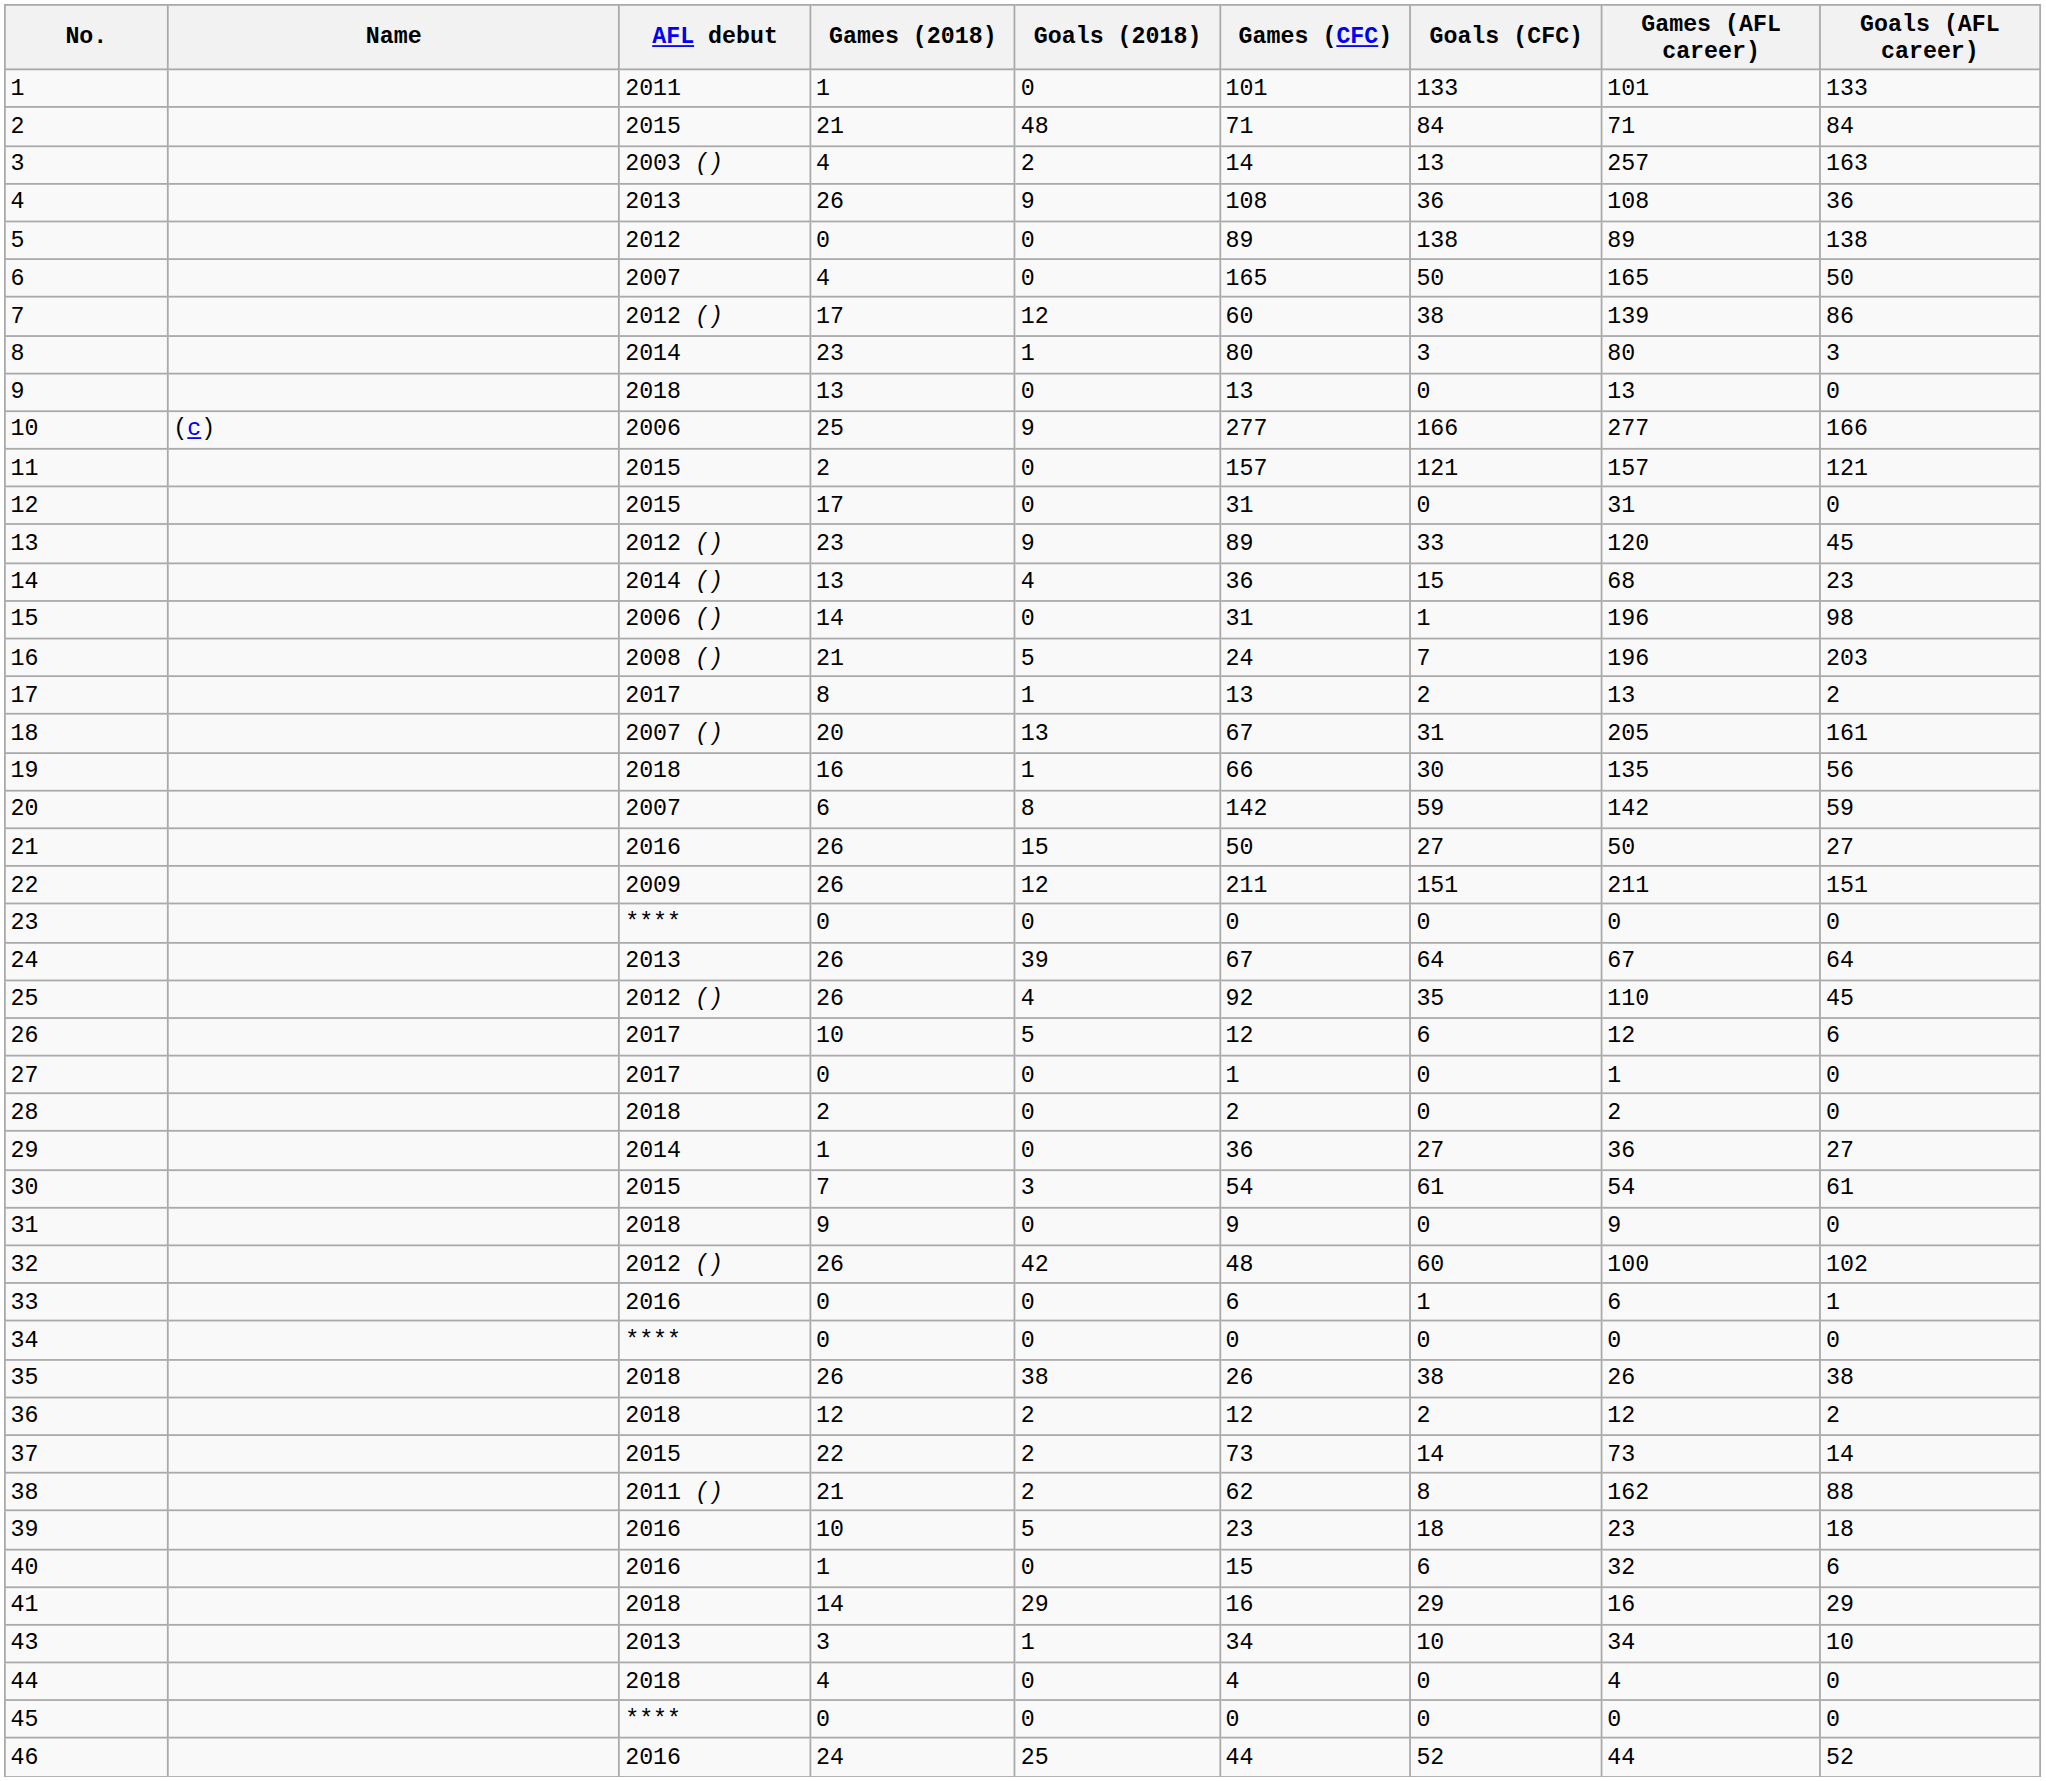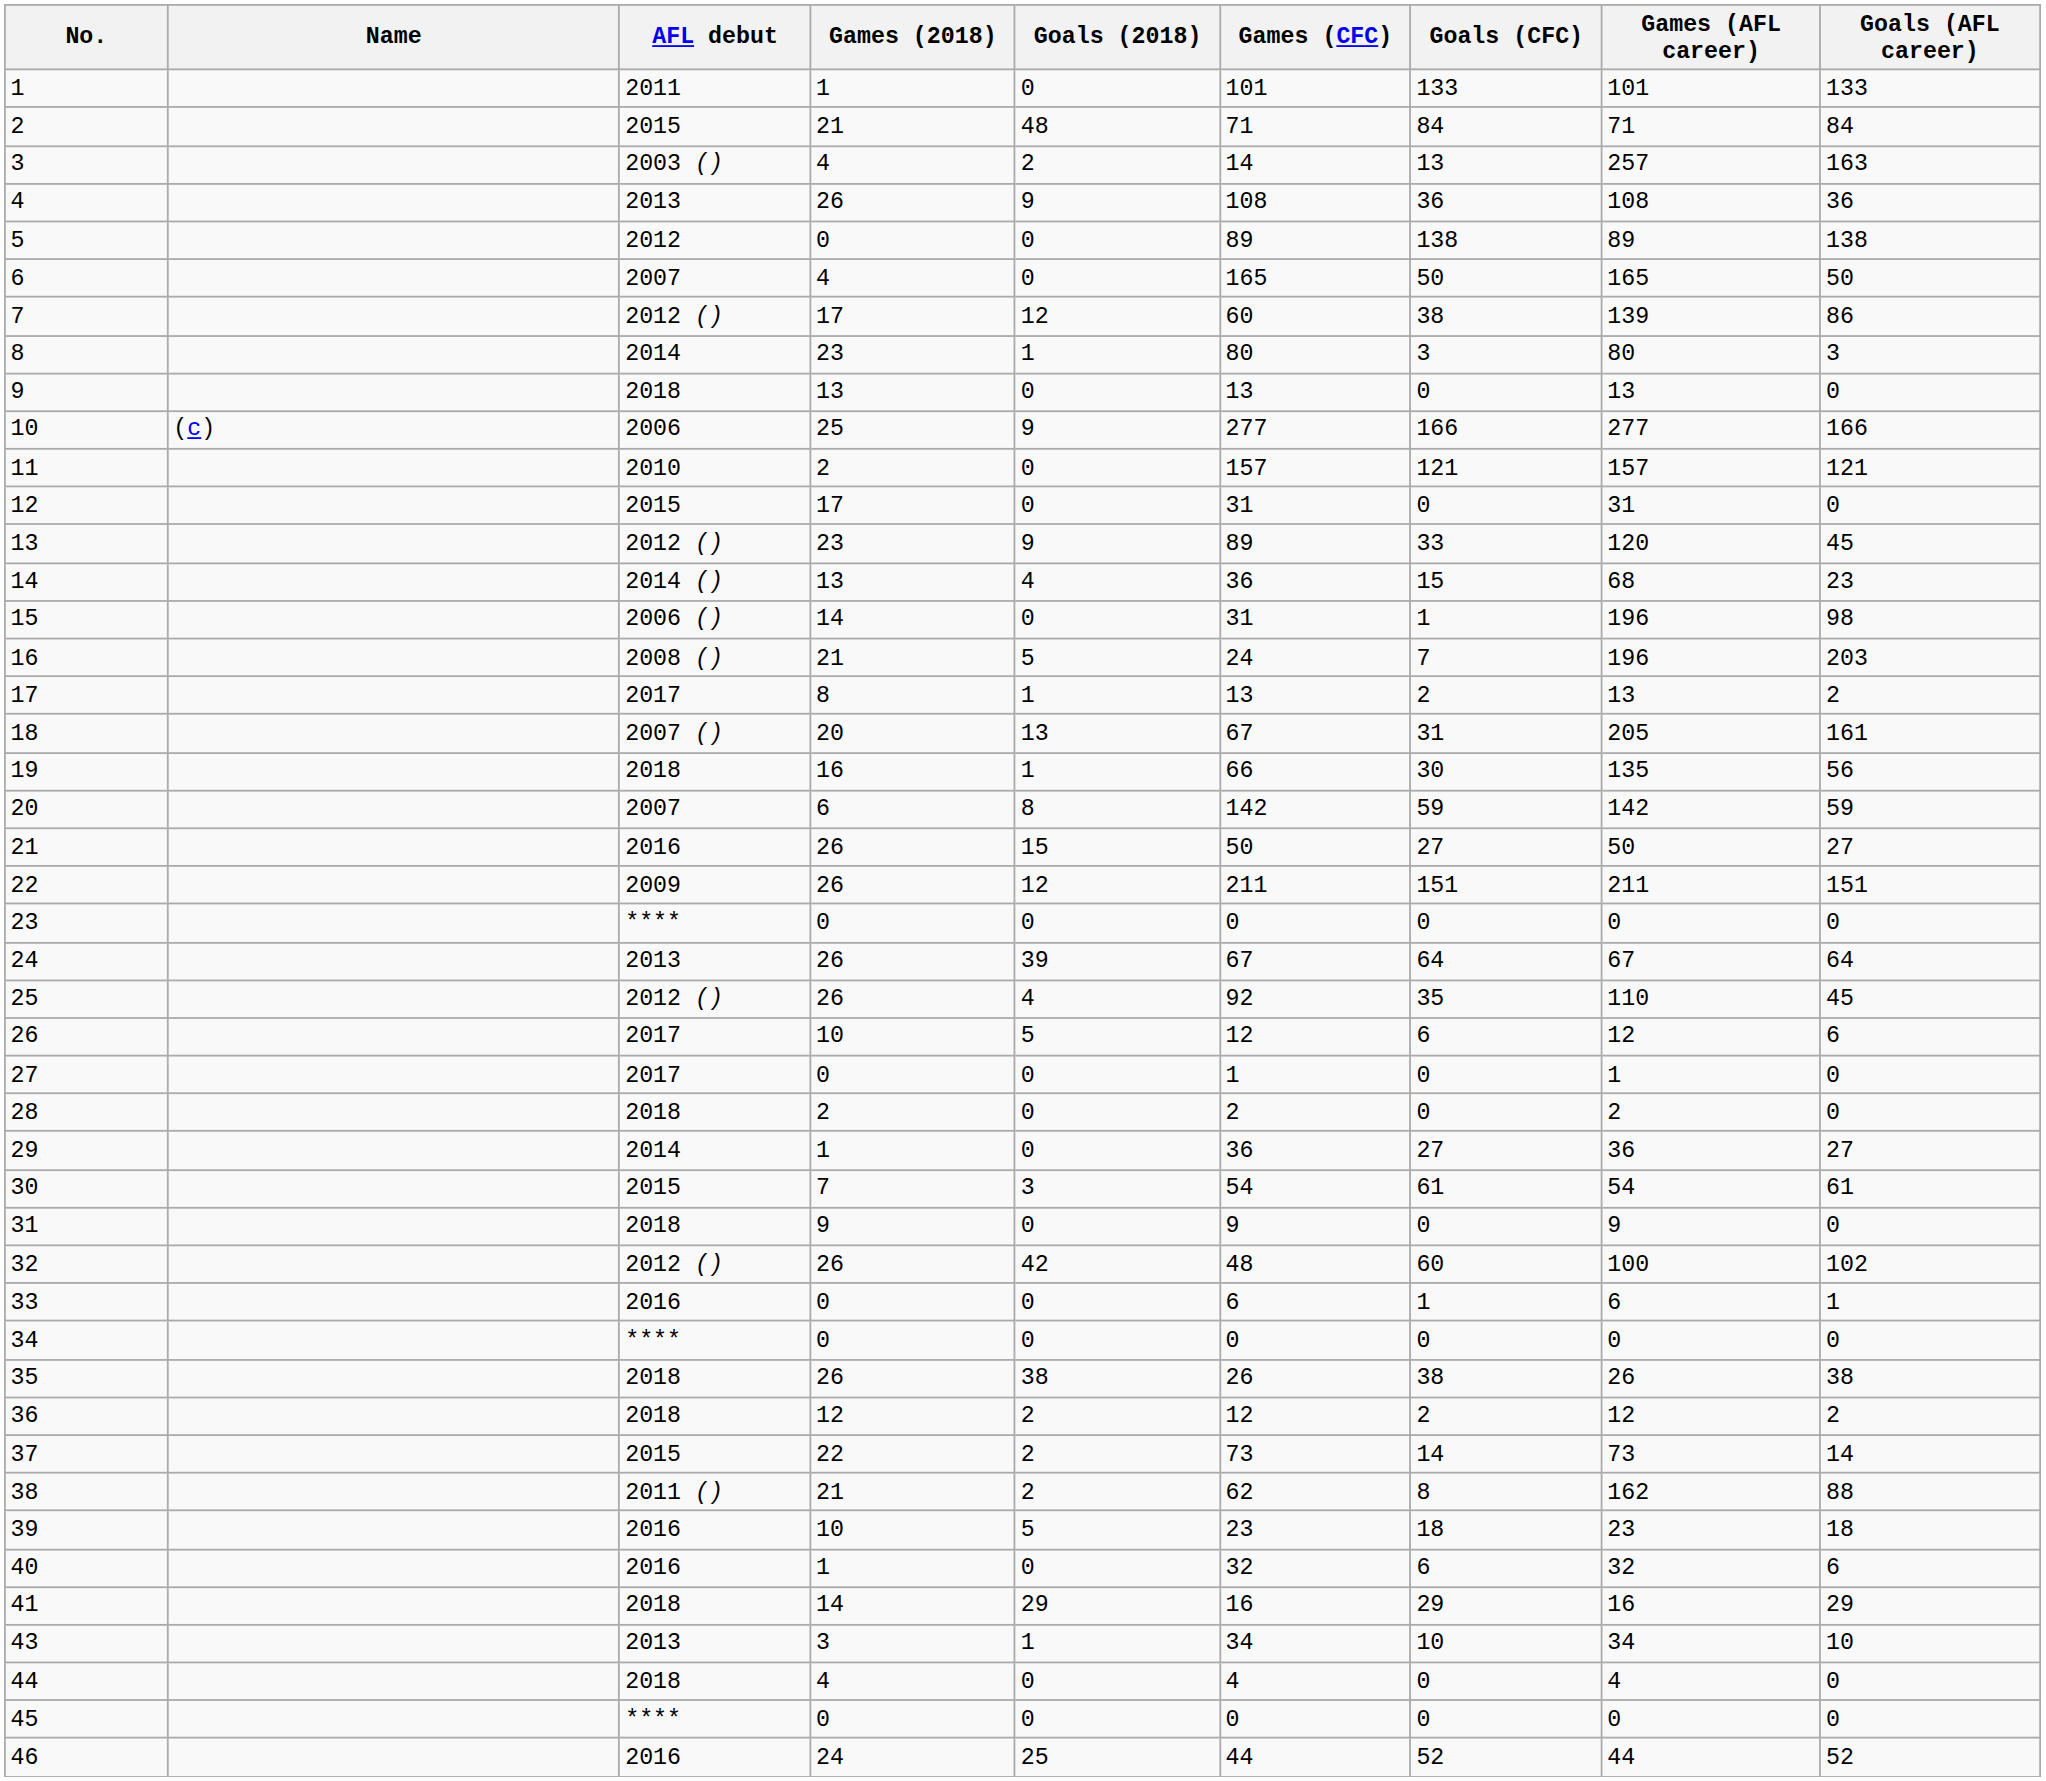 <table class="wikitable sortable" style="width:90%;">
 <tr style="background:#efefef;">
 <th width=2%>No.</th>
 <th width=6%>Name</th>
 <th width=2%><a href='#'>AFL</a> debut</th>
 <th width=2%>Games (2018)</th>
 <th width=2%>Goals (2018)</th>
 <th width=2%>Games (<a href='#'>CFC</a>)</th>
 <th width=2%>Goals (CFC)</th>
 <th width=2%>Games (AFL career)</th>
 <th width=2%>Goals (AFL career)</th>
 </tr>
 <tr>
 <td align=left>1</td>
 <td></td>
 <td>2011</td>
 <td>1</td>
 <td>0</td>
 <td>101</td>
 <td>133</td>
 <td>101</td>
 <td>133</td>
 </tr>
 <tr>
 <td align=left>2</td>
 <td></td>
 <td>2015</td>
 <td>21</td>
 <td>48</td>
 <td>71</td>
 <td>84</td>
 <td>71</td>
 <td>84</td>
 </tr>
 <tr>
 <td align=left>3</td>
 <td></td>
 <td>2003 <em>()</em></td>
 <td>4</td>
 <td>2</td>
 <td>14</td>
 <td>13</td>
 <td>257</td>
 <td>163</td>
 </tr>
 <tr>
 <td align=left>4</td>
 <td></td>
 <td>2013</td>
 <td>26</td>
 <td>9</td>
 <td>108</td>
 <td>36</td>
 <td>108</td>
 <td>36</td>
 </tr>
 <tr>
 <td align=left>5</td>
 <td></td>
 <td>2012</td>
 <td>0</td>
 <td>0</td>
 <td>89</td>
 <td>138</td>
 <td>89</td>
 <td>138</td>
 </tr>
 <tr>
 <td align=left>6</td>
 <td></td>
 <td>2007</td>
 <td>4</td>
 <td>0</td>
 <td>165</td>
 <td>50</td>
 <td>165</td>
 <td>50</td>
 </tr>
 <tr>
 <td align=left>7</td>
 <td></td>
 <td>2012 <em>()</em></td>
 <td>17</td>
 <td>12</td>
 <td>60</td>
 <td>38</td>
 <td>139</td>
 <td>86</td>
 </tr>
 <tr>
 <td align=left>8</td>
 <td></td>
 <td>2014</td>
 <td>23</td>
 <td>1</td>
 <td>80</td>
 <td>3</td>
 <td>80</td>
 <td>3</td>
 </tr>
 <tr>
 <td align=left>9</td>
 <td></td>
 <td>2018</td>
 <td>13</td>
 <td>0</td>
 <td>13</td>
 <td>0</td>
 <td>13</td>
 <td>0</td>
 </tr>
 <tr>
 <td align=left>10</td>
 <td> (<a href='#'>c</a>)</td>
 <td>2006</td>
 <td>25</td>
 <td>9</td>
 <td>277</td>
 <td>166</td>
 <td>277</td>
 <td>166</td>
 </tr>
 <tr>
 <td align=left>11</td>
 <td></td>
-<td>2015</td>
+<td>2010</td>
 <td>2</td>
 <td>0</td>
 <td>157</td>
 <td>121</td>
 <td>157</td>
 <td>121</td>
 </tr>
 <tr>
 <td align=left>12</td>
 <td></td>
 <td>2015</td>
 <td>17</td>
 <td>0</td>
 <td>31</td>
 <td>0</td>
 <td>31</td>
 <td>0</td>
 </tr>
 <tr>
 <td align=left>13</td>
 <td></td>
 <td>2012 <em>()</em></td>
 <td>23</td>
 <td>9</td>
 <td>89</td>
 <td>33</td>
 <td>120</td>
 <td>45</td>
 </tr>
 <tr>
 <td align=left>14</td>
 <td></td>
 <td>2014 <em>()</em></td>
 <td>13</td>
 <td>4</td>
 <td>36</td>
 <td>15</td>
 <td>68</td>
 <td>23</td>
 </tr>
 <tr>
 <td align=left>15</td>
 <td></td>
 <td>2006 <em>()</em></td>
 <td>14</td>
 <td>0</td>
 <td>31</td>
 <td>1</td>
 <td>196</td>
 <td>98</td>
 </tr>
 <tr>
 <td align=left>16</td>
 <td></td>
 <td>2008 <em>()</em></td>
 <td>21</td>
 <td>5</td>
 <td>24</td>
 <td>7</td>
 <td>196</td>
 <td>203</td>
 </tr>
 <tr>
 <td align=left>17</td>
 <td></td>
 <td>2017</td>
 <td>8</td>
 <td>1</td>
 <td>13</td>
 <td>2</td>
 <td>13</td>
 <td>2</td>
 </tr>
 <tr>
 <td align=left>18</td>
 <td></td>
 <td>2007 <em>()</em></td>
 <td>20</td>
 <td>13</td>
 <td>67</td>
 <td>31</td>
 <td>205</td>
 <td>161</td>
 </tr>
 <tr>
 <td align=left>19</td>
 <td></td>
 <td>2018</td>
 <td>16</td>
 <td>1</td>
 <td>66</td>
 <td>30</td>
 <td>135</td>
 <td>56</td>
 </tr>
 <tr>
 <td align=left>20</td>
 <td></td>
 <td>2007</td>
 <td>6</td>
 <td>8</td>
 <td>142</td>
 <td>59</td>
 <td>142</td>
 <td>59</td>
 </tr>
 <tr>
 <td align=left>21</td>
 <td></td>
 <td>2016</td>
 <td>26</td>
 <td>15</td>
 <td>50</td>
 <td>27</td>
 <td>50</td>
 <td>27</td>
 </tr>
 <tr>
 <td align=left>22</td>
 <td></td>
 <td>2009</td>
 <td>26</td>
 <td>12</td>
 <td>211</td>
 <td>151</td>
 <td>211</td>
 <td>151</td>
 </tr>
 <tr>
 <td align=left>23</td>
 <td></td>
 <td>****</td>
 <td>0</td>
 <td>0</td>
 <td>0</td>
 <td>0</td>
 <td>0</td>
 <td>0</td>
 </tr>
 <tr>
 <td align=left>24</td>
 <td></td>
 <td>2013</td>
 <td>26</td>
 <td>39</td>
 <td>67</td>
 <td>64</td>
 <td>67</td>
 <td>64</td>
 </tr>
 <tr>
 <td align=left>25</td>
 <td></td>
 <td>2012 <em>()</em></td>
 <td>26</td>
 <td>4</td>
 <td>92</td>
 <td>35</td>
 <td>110</td>
 <td>45</td>
 </tr>
 <tr>
 <td align=left>26</td>
 <td></td>
 <td>2017</td>
 <td>10</td>
 <td>5</td>
 <td>12</td>
 <td>6</td>
 <td>12</td>
 <td>6</td>
 </tr>
 <tr>
 <td align=left>27</td>
 <td></td>
 <td>2017</td>
 <td>0</td>
 <td>0</td>
 <td>1</td>
 <td>0</td>
 <td>1</td>
 <td>0</td>
 </tr>
 <tr>
 <td align=left>28</td>
 <td></td>
 <td>2018</td>
 <td>2</td>
 <td>0</td>
 <td>2</td>
 <td>0</td>
 <td>2</td>
 <td>0</td>
 </tr>
 <tr>
 <td align=left>29</td>
 <td></td>
 <td>2014</td>
 <td>1</td>
 <td>0</td>
 <td>36</td>
 <td>27</td>
 <td>36</td>
 <td>27</td>
 </tr>
 <tr>
 <td align=left>30</td>
 <td></td>
 <td>2015</td>
 <td>7</td>
 <td>3</td>
 <td>54</td>
 <td>61</td>
 <td>54</td>
 <td>61</td>
 </tr>
 <tr>
 <td align=left>31</td>
 <td></td>
 <td>2018</td>
 <td>9</td>
 <td>0</td>
 <td>9</td>
 <td>0</td>
 <td>9</td>
 <td>0</td>
 </tr>
 <tr>
 <td align=left>32</td>
 <td></td>
 <td>2012 <em>()</em></td>
 <td>26</td>
 <td>42</td>
 <td>48</td>
 <td>60</td>
 <td>100</td>
 <td>102</td>
 </tr>
 <tr>
 <td align=left>33</td>
 <td></td>
 <td>2016</td>
 <td>0</td>
 <td>0</td>
 <td>6</td>
 <td>1</td>
 <td>6</td>
 <td>1</td>
 </tr>
 <tr>
 <td align=left>34</td>
 <td></td>
 <td>****</td>
 <td>0</td>
 <td>0</td>
 <td>0</td>
 <td>0</td>
 <td>0</td>
 <td>0</td>
 </tr>
 <tr>
 <td align=left>35</td>
 <td></td>
 <td>2018</td>
 <td>26</td>
 <td>38</td>
 <td>26</td>
 <td>38</td>
 <td>26</td>
 <td>38</td>
 </tr>
 <tr>
 <td align=left>36</td>
 <td></td>
 <td>2018</td>
 <td>12</td>
 <td>2</td>
 <td>12</td>
 <td>2</td>
 <td>12</td>
 <td>2</td>
 </tr>
 <tr>
 <td align=left>37</td>
 <td></td>
 <td>2015</td>
 <td>22</td>
 <td>2</td>
 <td>73</td>
 <td>14</td>
 <td>73</td>
 <td>14</td>
 </tr>
 <tr>
 <td align=left>38</td>
 <td></td>
 <td>2011 <em>()</em></td>
 <td>21</td>
 <td>2</td>
 <td>62</td>
 <td>8</td>
 <td>162</td>
 <td>88</td>
 </tr>
 <tr>
 <td align=left>39</td>
 <td></td>
 <td>2016</td>
 <td>10</td>
 <td>5</td>
 <td>23</td>
 <td>18</td>
 <td>23</td>
 <td>18</td>
 </tr>
 <tr>
 <td align=left>40</td>
 <td></td>
 <td>2016</td>
 <td>1</td>
 <td>0</td>
-<td>15</td>
+<td>32</td>
 <td>6</td>
 <td>32</td>
 <td>6</td>
 </tr>
 <tr>
 <td align=left>41</td>
 <td></td>
 <td>2018</td>
 <td>14</td>
 <td>29</td>
 <td>16</td>
 <td>29</td>
 <td>16</td>
 <td>29</td>
 </tr>
 <tr>
 <td align=left>43</td>
 <td></td>
 <td>2013</td>
 <td>3</td>
 <td>1</td>
 <td>34</td>
 <td>10</td>
 <td>34</td>
 <td>10</td>
 </tr>
 <tr>
 <td align=left>44</td>
 <td></td>
 <td>2018</td>
 <td>4</td>
 <td>0</td>
 <td>4</td>
 <td>0</td>
 <td>4</td>
 <td>0</td>
 </tr>
 <tr>
 <td align=left>45</td>
 <td></td>
 <td>****</td>
 <td>0</td>
 <td>0</td>
 <td>0</td>
 <td>0</td>
 <td>0</td>
 <td>0</td>
 </tr>
 <tr>
 <td align=left>46</td>
 <td></td>
 <td>2016</td>
 <td>24</td>
 <td>25</td>
 <td>44</td>
 <td>52</td>
 <td>44</td>
 <td>52</td>
 </tr>
 </table>
